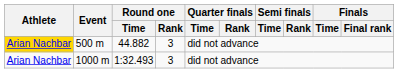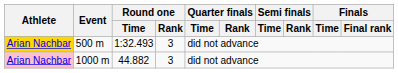 <table class="wikitable" style="font-size:90%">
 <tr>
 <th rowspan="2">Athlete</th>
 <th rowspan="2">Event</th>
 <th colspan="2">Round one</th>
 <th colspan="2">Quarter finals</th>
 <th colspan="2">Semi finals</th>
 <th colspan="2">Finals</th>
 </tr>
 <tr>
 <th>Time</th>
 <th>Rank</th>
 <th>Time</th>
 <th>Rank</th>
 <th>Time</th>
 <th>Rank</th>
 <th>Time</th>
 <th>Final rank</th>
 </tr>
 <tr>
 <td style="background: gold;"><a href='#'>Arian Nachbar</a></td>
 <td>500 m</td>
+<td align="center">1:32.493</td>
+<td align="center">3</td>
+<td colspan="6">did not advance</td>
+</tr>
+<tr>
+<td style="background: pink;"><a href='#'>Arian Nachbar</a></td>
+<td>1000 m</td>
 <td align="center">44.882</td>
 <td align="center">3</td>
 <td colspan="6">did not advance</td>
 </tr>
-<tr>
-<td><a href='#'>Arian Nachbar</a></td>
-<td>1000 m</td>
-<td align="center">1:32.493</td>
-<td align="center">3</td>
-<td colspan="6">did not advance</td>
-</tr>
 </table>
